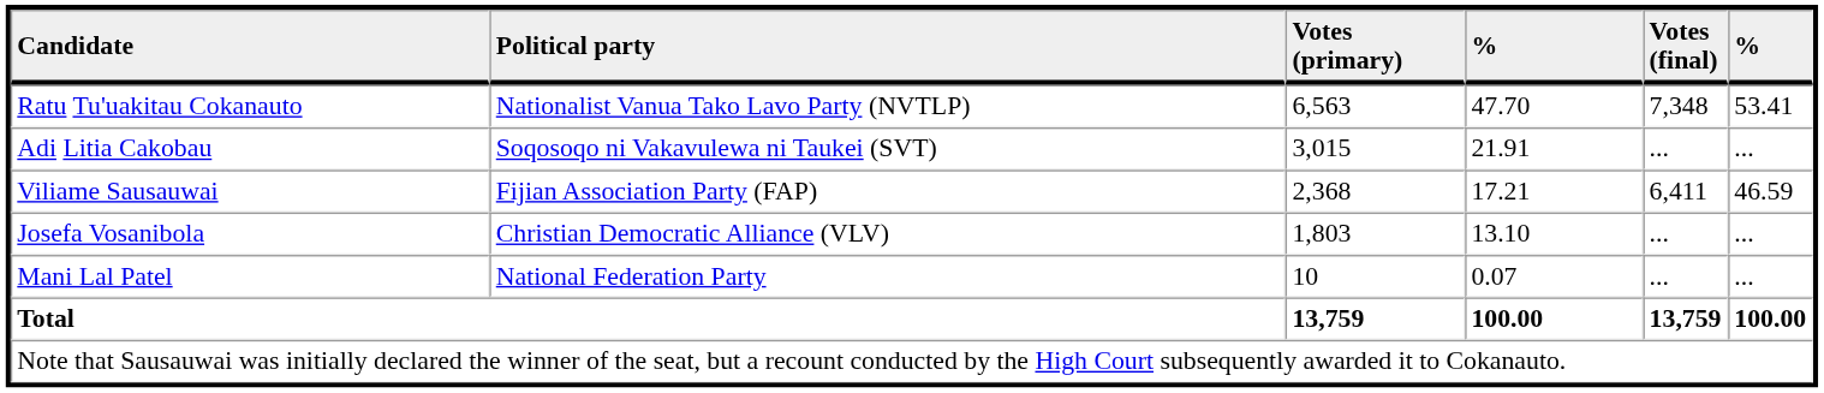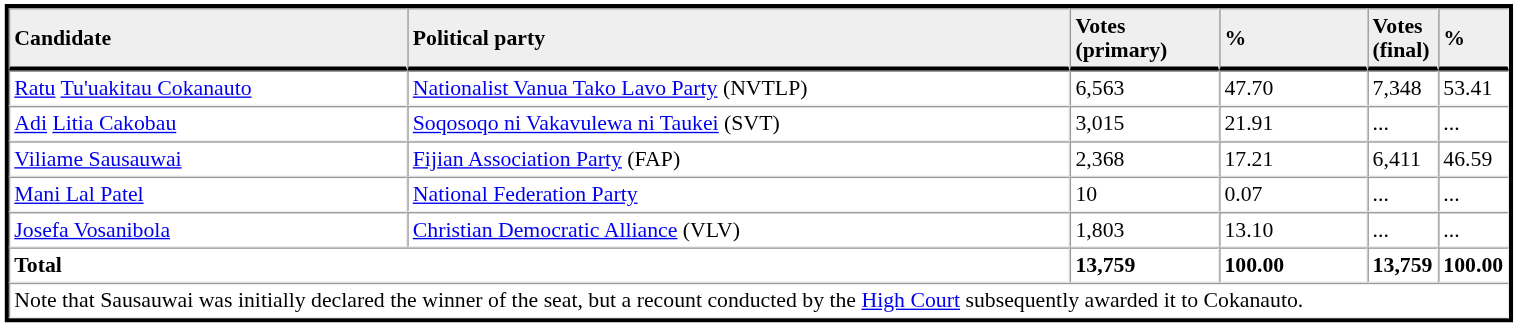 <table table width="70%" border="1" align="center" cellpadding=3 cellspacing=0 style="margin:5px; border:3px solid;">
 <tr>
 <td td width="27%" style="border-bottom:3px solid; background:#efefef;"><strong>Candidate</strong></td>
 <td td width="45%" style="border-bottom:3px solid; background:#efefef;"><strong>Political party</strong></td>
 <td td width="10%" style="border-bottom:3px solid; background:#efefef;"><strong>Votes<br>(primary)</strong></td>
 <td td width="10%" style="border-bottom:3px solid; background:#efefef;"><strong>%</strong></td>
 <td td width="4%" style="border-bottom:3px solid; background:#efefef;"><strong>Votes<br>(final)</strong></td>
 <td td width="4%" style="border-bottom:3px solid; background:#efefef;"><strong>%</strong></td>
 </tr>
 <tr>
 <td><a href='#'>Ratu</a> <a href='#'>Tu'uakitau Cokanauto</a></td>
 <td><a href='#'>Nationalist Vanua Tako Lavo Party</a> (NVTLP)</td>
 <td>6,563</td>
 <td>47.70</td>
 <td>7,348</td>
 <td>53.41</td>
 </tr>
 <tr>
 <td><a href='#'>Adi</a> <a href='#'>Litia Cakobau</a></td>
 <td><a href='#'>Soqosoqo ni Vakavulewa ni Taukei</a> (SVT)</td>
 <td>3,015</td>
 <td>21.91</td>
 <td>...</td>
 <td>...</td>
 </tr>
 <tr>
 <td><a href='#'>Viliame Sausauwai</a></td>
 <td><a href='#'>Fijian Association Party</a> (FAP)</td>
 <td>2,368</td>
 <td>17.21</td>
 <td>6,411</td>
 <td>46.59</td>
 </tr>
 <tr>
+<td><a href='#'>Mani Lal Patel</a></td>
+<td><a href='#'>National Federation Party</a></td>
+<td>10</td>
+<td>0.07</td>
+<td>...</td>
+<td>...</td>
+</tr>
+<tr>
 <td><a href='#'>Josefa Vosanibola</a></td>
 <td><a href='#'>Christian Democratic Alliance</a> (VLV)</td>
 <td>1,803</td>
 <td>13.10</td>
-<td>...</td>
-<td>...</td>
-</tr>
-<tr>
-<td><a href='#'>Mani Lal Patel</a></td>
-<td><a href='#'>National Federation Party</a></td>
-<td>10</td>
-<td>0.07</td>
 <td>...</td>
 <td>...</td>
 </tr>
 <tr>
 <td colspan=2><strong>Total</strong></td>
 <td><strong>13,759</strong></td>
 <td><strong>100.00</strong></td>
 <td><strong>13,759</strong></td>
 <td><strong>100.00</strong></td>
 </tr>
 <tr>
 <td colspan=6>Note that Sausauwai was initially declared the winner of the seat, but a recount conducted by the <a href='#'>High Court</a> subsequently awarded it to Cokanauto.</td>
 </tr>
 <tr>
 </tr>
 </table>
